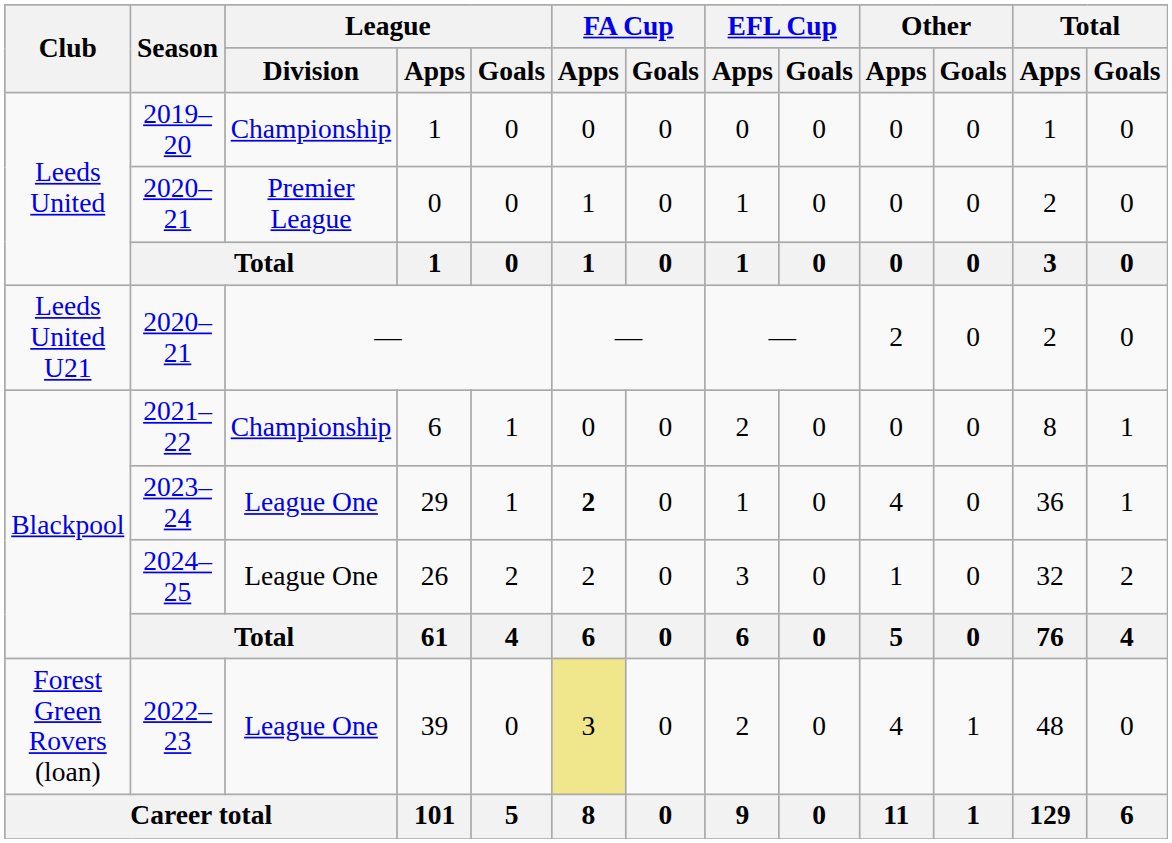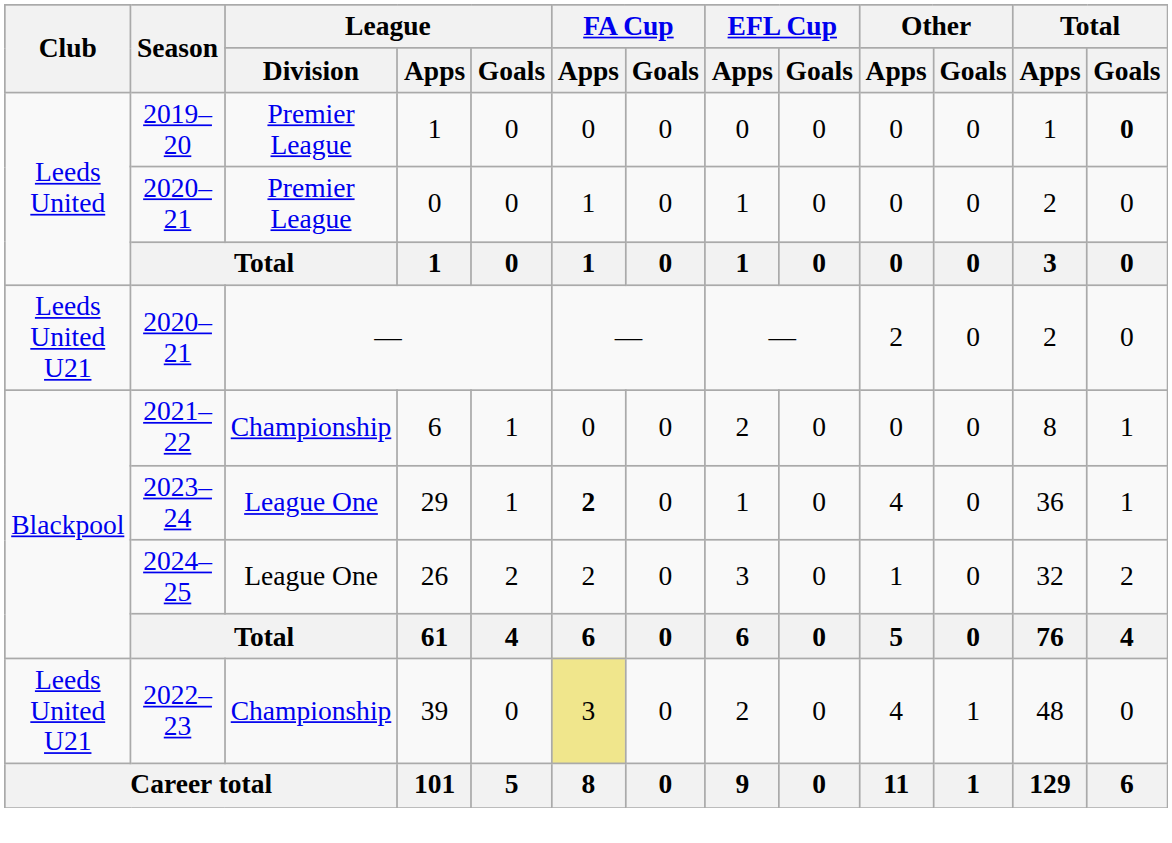 <table class="wikitable" style="text-align: center;">
 <tr>
 <th rowspan="2">Club</th>
 <th rowspan="2">Season</th>
 <th colspan="3">League</th>
 <th colspan="2"><a href='#'>FA Cup</a></th>
 <th colspan="2"><a href='#'>EFL Cup</a></th>
 <th colspan="2">Other</th>
 <th colspan="2">Total</th>
 </tr>
 <tr>
 <th>Division</th>
 <th>Apps</th>
 <th>Goals</th>
 <th>Apps</th>
 <th>Goals</th>
 <th>Apps</th>
 <th>Goals</th>
 <th>Apps</th>
 <th>Goals</th>
 <th>Apps</th>
 <th>Goals</th>
 </tr>
 <tr>
 <td rowspan="3"><a href='#'>Leeds United</a></td>
 <td><a href='#'>2019–20</a></td>
-<td><a href='#'>Championship</a></td>
+<td><a href='#'>Premier League</a></td>
 <td>1</td>
 <td>0</td>
 <td>0</td>
 <td>0</td>
 <td>0</td>
 <td>0</td>
 <td>0</td>
 <td>0</td>
 <td>1</td>
-<td>0</td>
+<td><strong>0</strong></td>
 </tr>
 <tr>
 <td><a href='#'>2020–21</a></td>
 <td><a href='#'>Premier League</a></td>
 <td>0</td>
 <td>0</td>
 <td>1</td>
 <td>0</td>
 <td>1</td>
 <td>0</td>
 <td>0</td>
 <td>0</td>
 <td>2</td>
 <td>0</td>
 </tr>
 <tr>
 <th colspan="2">Total</th>
 <th>1</th>
 <th>0</th>
 <th>1</th>
 <th>0</th>
 <th>1</th>
 <th>0</th>
 <th>0</th>
 <th>0</th>
 <th>3</th>
 <th>0</th>
 </tr>
 <tr>
 <td><a href='#'>Leeds United U21</a></td>
 <td><a href='#'>2020–21</a></td>
 <td colspan="3">—</td>
 <td colspan="2">—</td>
 <td colspan="2">—</td>
 <td>2</td>
 <td>0</td>
 <td>2</td>
 <td>0</td>
 </tr>
 <tr>
 <td rowspan="4"><a href='#'>Blackpool</a></td>
 <td><a href='#'>2021–22</a></td>
 <td><a href='#'>Championship</a></td>
 <td>6</td>
 <td>1</td>
 <td>0</td>
 <td>0</td>
 <td>2</td>
 <td>0</td>
 <td>0</td>
 <td>0</td>
 <td>8</td>
 <td>1</td>
 </tr>
 <tr>
 <td><a href='#'>2023–24</a></td>
 <td><a href='#'>League One</a></td>
 <td>29</td>
 <td>1</td>
 <td><strong>2</strong></td>
 <td>0</td>
 <td>1</td>
 <td>0</td>
 <td>4</td>
 <td>0</td>
 <td>36</td>
 <td>1</td>
 </tr>
 <tr>
 <td><a href='#'>2024–25</a></td>
 <td>League One</td>
 <td>26</td>
 <td>2</td>
 <td>2</td>
 <td>0</td>
 <td>3</td>
 <td>0</td>
 <td>1</td>
 <td>0</td>
 <td>32</td>
 <td>2</td>
 </tr>
 <tr>
 <th colspan="2">Total</th>
 <th>61</th>
 <th>4</th>
 <th>6</th>
 <th>0</th>
 <th>6</th>
 <th>0</th>
 <th>5</th>
 <th>0</th>
 <th>76</th>
 <th>4</th>
 </tr>
 <tr>
-<td><a href='#'>Forest Green Rovers</a> (loan)</td>
+<td><a href='#'>Leeds United U21</a></td>
 <td><a href='#'>2022–23</a></td>
-<td><a href='#'>League One</a></td>
+<td><a href='#'>Championship</a></td>
 <td>39</td>
 <td>0</td>
 <td style="background: khaki;">3</td>
 <td>0</td>
 <td>2</td>
 <td>0</td>
 <td>4</td>
 <td>1</td>
 <td>48</td>
 <td>0</td>
 </tr>
 <tr>
 <th colspan="3">Career total</th>
 <th>101</th>
 <th>5</th>
 <th>8</th>
 <th>0</th>
 <th>9</th>
 <th>0</th>
 <th>11</th>
 <th>1</th>
 <th>129</th>
 <th>6</th>
 </tr>
 </table>
